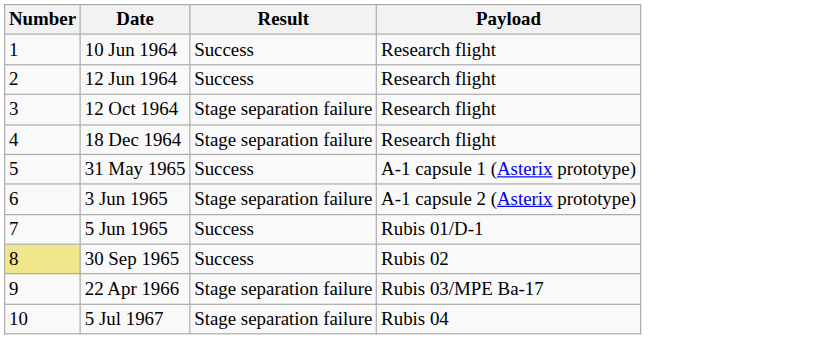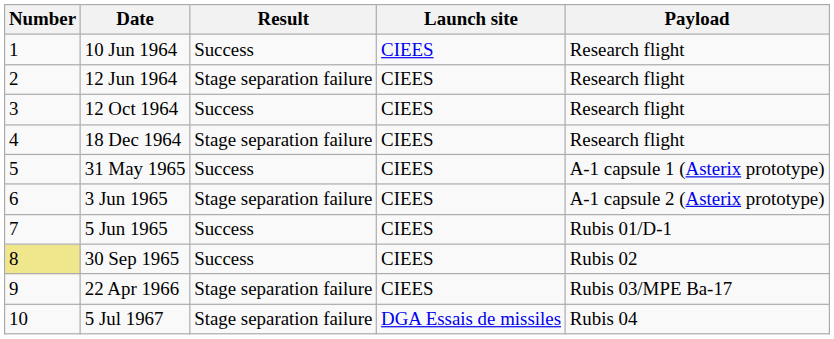 <table class="wikitable">
 <tr>
 <th>Number</th>
 <th>Date</th>
 <th>Result</th>
+<th>Launch site</th>
 <th>Payload</th>
 </tr>
 <tr>
 <td>1</td>
 <td>10 Jun 1964</td>
 <td>Success</td>
+<td><a href='#'>CIEES</a></td>
 <td>Research flight</td>
 </tr>
 <tr>
 <td>2</td>
 <td>12 Jun 1964</td>
-<td>Success</td>
+<td>Stage separation failure</td>
+<td>CIEES</td>
 <td>Research flight</td>
 </tr>
 <tr>
 <td>3</td>
 <td>12 Oct 1964</td>
-<td>Stage separation failure</td>
+<td>Success</td>
+<td>CIEES</td>
 <td>Research flight</td>
 </tr>
 <tr>
 <td>4</td>
 <td>18 Dec 1964</td>
 <td>Stage separation failure</td>
+<td>CIEES</td>
 <td>Research flight</td>
 </tr>
 <tr>
 <td>5</td>
 <td>31 May 1965</td>
 <td>Success</td>
+<td>CIEES</td>
 <td>A-1 capsule 1 (<a href='#'>Asterix</a> prototype)</td>
 </tr>
 <tr>
 <td>6</td>
 <td>3 Jun 1965</td>
 <td>Stage separation failure</td>
+<td>CIEES</td>
 <td>A-1 capsule 2 (<a href='#'>Asterix</a> prototype)</td>
 </tr>
 <tr>
 <td>7</td>
 <td>5 Jun 1965</td>
 <td>Success</td>
+<td>CIEES</td>
 <td>Rubis 01/D-1</td>
 </tr>
 <tr>
 <td style="background: khaki;">8</td>
 <td>30 Sep 1965</td>
 <td>Success</td>
+<td>CIEES</td>
 <td>Rubis 02</td>
 </tr>
 <tr>
 <td>9</td>
 <td>22 Apr 1966</td>
 <td>Stage separation failure</td>
+<td>CIEES</td>
 <td>Rubis 03/MPE Ba-17</td>
 </tr>
 <tr>
 <td>10</td>
 <td>5 Jul 1967</td>
 <td>Stage separation failure</td>
+<td><a href='#'>DGA Essais de missiles</a></td>
 <td>Rubis 04</td>
 </tr>
 </table>
